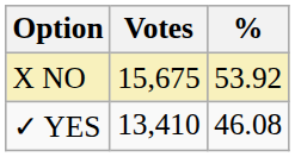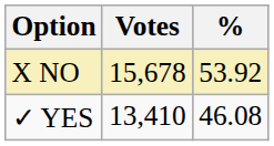 <table class="wikitable">
 <tr>
 <th>Option</th>
 <th>Votes</th>
 <th>%</th>
 </tr>
 <tr>
 <td style=background:#f8f1bd>X NO</td>
-<td style=background:#f8f1bd>15,675</td>
+<td style=background:#f8f1bd>15,678</td>
 <td style=background:#f8f1bd>53.92</td>
 </tr>
 <tr>
 <td>✓ YES</td>
 <td>13,410</td>
 <td>46.08</td>
 </tr>
 </table>
